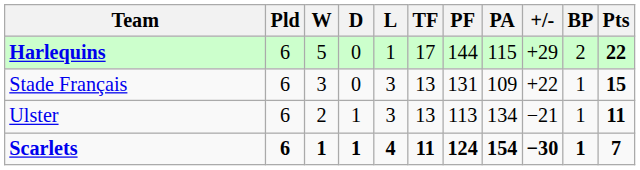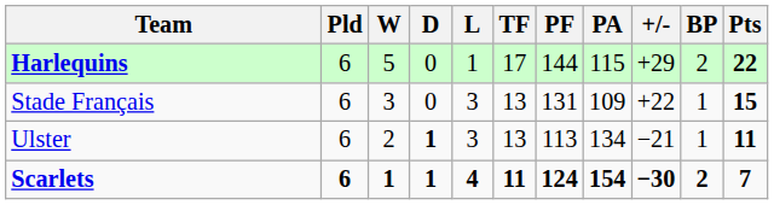 <table class="wikitable" style="text-align:center">
 <tr>
 <th width="200">Team</th>
 <th width="20">Pld</th>
 <th width="20">W</th>
 <th width="20">D</th>
 <th width="20">L</th>
 <th width="20">TF</th>
 <th width="20">PF</th>
 <th width="20">PA</th>
 <th width="25">+/-</th>
 <th width="20">BP</th>
 <th width="20">Pts</th>
 </tr>
 <tr bgcolor="#ccffcc">
 <td align=left> <strong><a href='#'>Harlequins</a></strong></td>
 <td>6</td>
 <td>5</td>
 <td>0</td>
 <td>1</td>
 <td>17</td>
 <td>144</td>
 <td>115</td>
 <td>+29</td>
 <td>2</td>
 <td><strong>22</strong></td>
 </tr>
 <tr>
 <td align=left> <a href='#'>Stade Français</a></td>
 <td>6</td>
 <td>3</td>
 <td>0</td>
 <td>3</td>
 <td>13</td>
 <td>131</td>
 <td>109</td>
 <td>+22</td>
 <td>1</td>
 <td><strong>15</strong></td>
 </tr>
 <tr>
 <td align=left> <a href='#'>Ulster</a></td>
 <td>6</td>
 <td>2</td>
-<td>1</td>
+<td><strong>1</strong></td>
 <td>3</td>
 <td>13</td>
 <td>113</td>
 <td>134</td>
 <td>−21</td>
 <td>1</td>
 <td><strong>11</strong></td>
 </tr>
 <tr>
 <td align=left> <strong><a href='#'>Scarlets</a></strong></td>
 <td><strong>6</strong></td>
 <td><strong>1</strong></td>
 <td><strong>1</strong></td>
 <td><strong>4</strong></td>
 <td><strong>11</strong></td>
 <td><strong>124</strong></td>
 <td><strong>154</strong></td>
 <td><strong>−30</strong></td>
-<td><strong>1</strong></td>
+<td><strong>2</strong></td>
 <td><strong>7</strong></td>
 </tr>
 </table>
